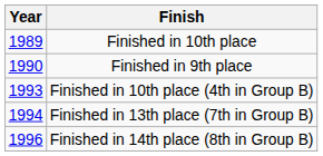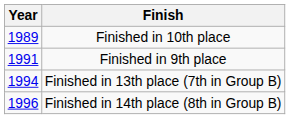 <table class="wikitable" style="text-align:center; font-size:95%">
 <tr>
 <th>Year</th>
 <th>Finish</th>
 </tr>
 <tr>
 <td><a href='#'>1989</a></td>
 <td>Finished in 10th place</td>
 </tr>
 <tr>
-<td><a href='#'>1990</a></td>
+<td><a href='#'>1991</a></td>
 <td>Finished in 9th place</td>
-</tr>
-<tr>
-<td><a href='#'>1993</a></td>
-<td>Finished in 10th place (4th in Group B)</td>
 </tr>
 <tr>
 <td><a href='#'>1994</a></td>
 <td>Finished in 13th place (7th in Group B)</td>
 </tr>
 <tr>
 <td><a href='#'>1996</a></td>
 <td>Finished in 14th place (8th in Group B)</td>
 </tr>
 </table>
